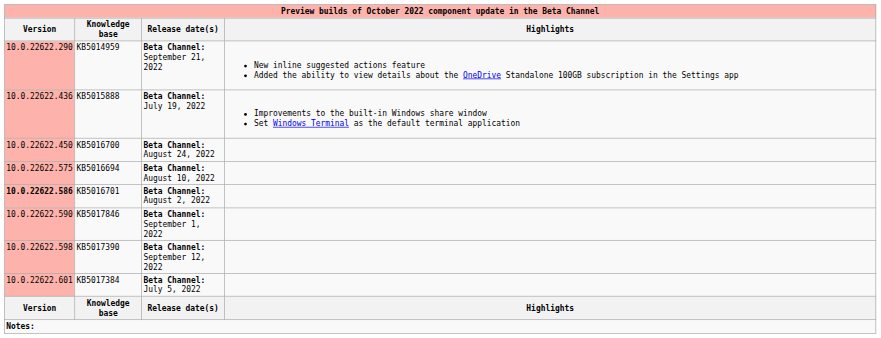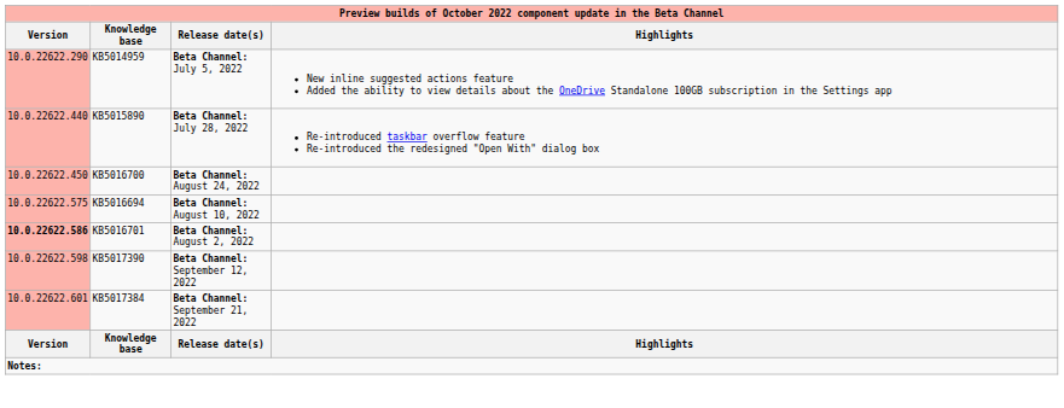 <table class="wikitable mw-collapsible mw-collapsed" style=width:100%;font-size:88%>
 <tr>
 <th colspan=4 style=background:#fdb3ab>Preview builds of October 2022 component update in the Beta Channel</th>
 </tr>
 <tr>
 <th scope=col style=width:8em>Version</th>
 <th scope=col style=width:8em>Knowledge base</th>
 <th scope=col style=width:10em>Release date(s)</th>
 <th scope=col>Highlights</th>
 </tr>
 <tr valign=top>
 <td style=background:#fdb3ab>10.0.22622.290<br></td>
 <td>KB5014959</td>
-<td><strong>Beta Channel:</strong><br>September 21, 2022</td>
+<td><strong>Beta Channel:</strong><br>July 5, 2022</td>
 <td><br><ul><li>New inline suggested actions feature</li><li>Added the ability to view details about the <a href='#'>OneDrive</a> Standalone 100GB subscription in the Settings app</li></ul></td>
 </tr>
 <tr valign=top>
-<td style=background:#fdb3ab>10.0.22622.436<br></td>
-<td>KB5015888</td>
-<td><strong>Beta Channel:</strong><br>July 19, 2022</td>
-<td><br><ul><li>Improvements to the built-in Windows share window</li><li>Set <a href='#'>Windows Terminal</a> as the default terminal application</li></ul></td>
+<td style=background:#fdb3ab>10.0.22622.440<br></td>
+<td>KB5015890</td>
+<td><strong>Beta Channel:</strong><br>July 28, 2022</td>
+<td><br><ul><li>Re-introduced <a href='#'>taskbar</a> overflow feature</li><li>Re-introduced the redesigned "Open With" dialog box</li></ul></td>
 </tr>
 <tr valign=top>
 <td style=background:#fdb3ab>10.0.22622.450<br></td>
 <td>KB5016700</td>
 <td><strong>Beta Channel:</strong><br>August 24, 2022</td>
 <td></td>
 </tr>
 <tr valign=top>
 <td style=background:#fdb3ab>10.0.22622.575<br></td>
 <td>KB5016694</td>
 <td><strong>Beta Channel:</strong><br>August 10, 2022</td>
 <td></td>
 </tr>
 <tr valign=top>
 <td style=background:#fdb3ab><strong>10.0.22622.586<br></strong></td>
 <td>KB5016701</td>
 <td><strong>Beta Channel:</strong><br>August 2, 2022</td>
 <td></td>
 </tr>
 <tr valign=top>
-<td style=background:#fdb3ab>10.0.22622.590<br></td>
-<td>KB5017846</td>
-<td><strong>Beta Channel:</strong><br>September 1, 2022</td>
-<td></td>
-</tr>
-<tr valign=top>
 <td style=background:#fdb3ab>10.0.22622.598<br></td>
 <td>KB5017390</td>
 <td><strong>Beta Channel:</strong><br>September 12, 2022</td>
 <td></td>
 </tr>
 <tr valign=top>
 <td style=background:#fdb3ab>10.0.22622.601<br></td>
 <td>KB5017384</td>
-<td><strong>Beta Channel:</strong><br>July 5, 2022</td>
+<td><strong>Beta Channel:</strong><br>September 21, 2022</td>
 <td></td>
 </tr>
 <tr>
 <th>Version</th>
 <th>Knowledge base</th>
 <th>Release date(s)</th>
 <th>Highlights</th>
 </tr>
 <tr>
 <td class="wikitable mw-collapsible" colspan=4 style=text-align:left><strong>Notes:</strong></td>
 </tr>
 </table>
